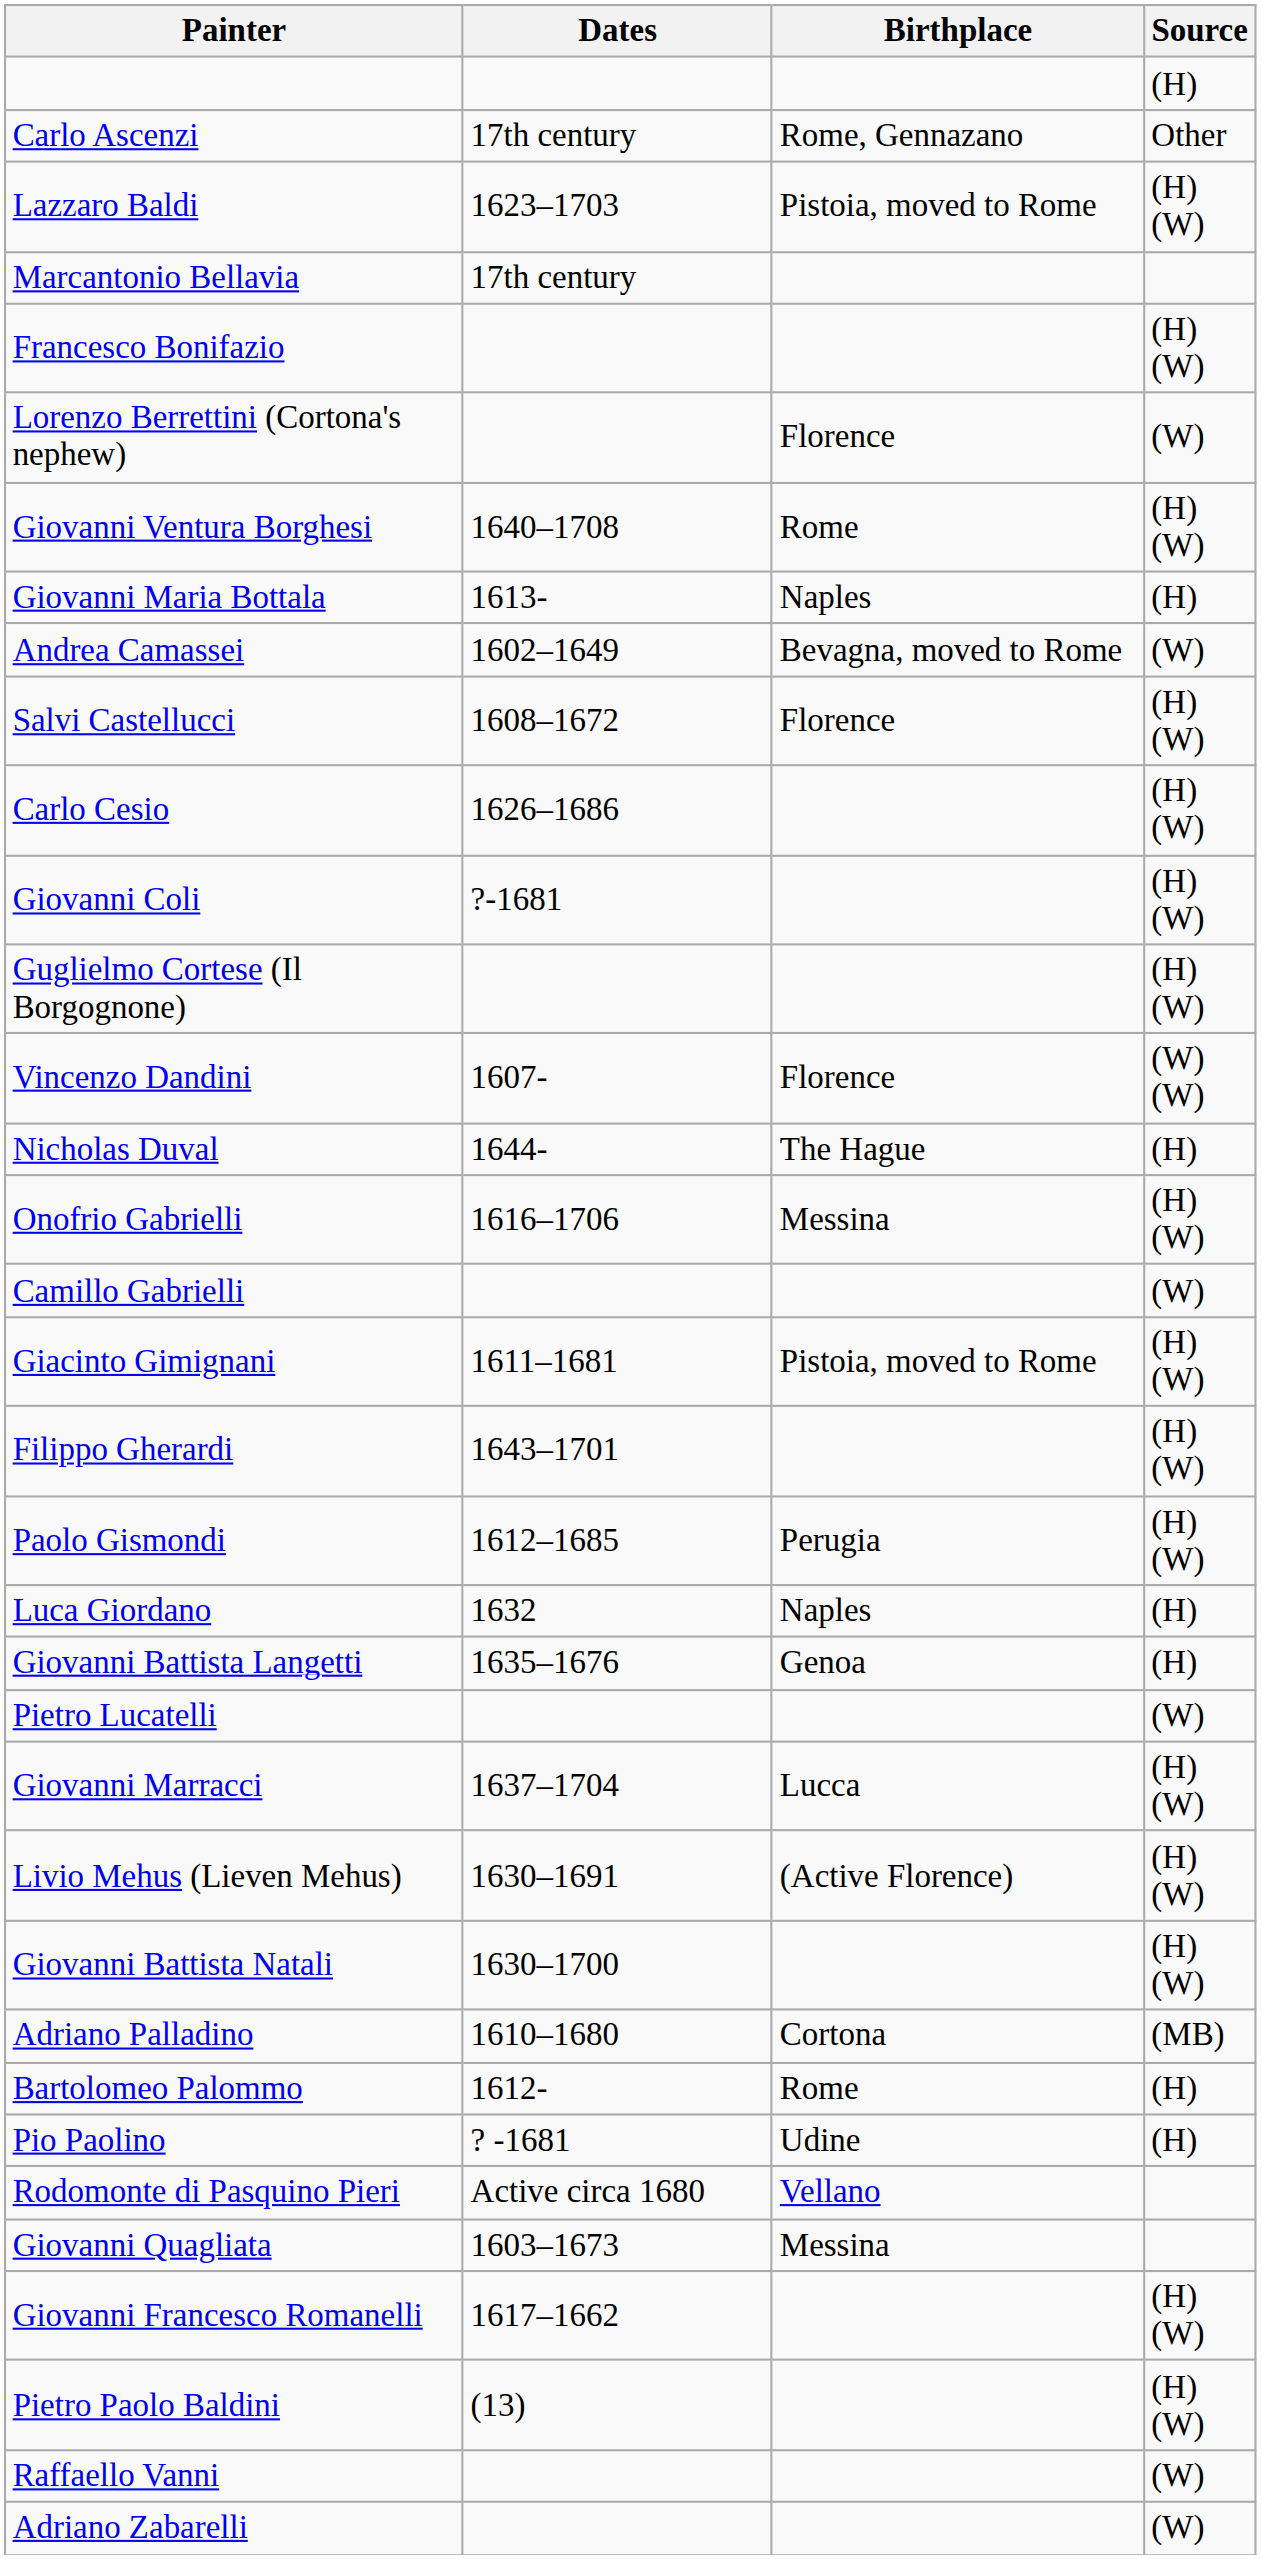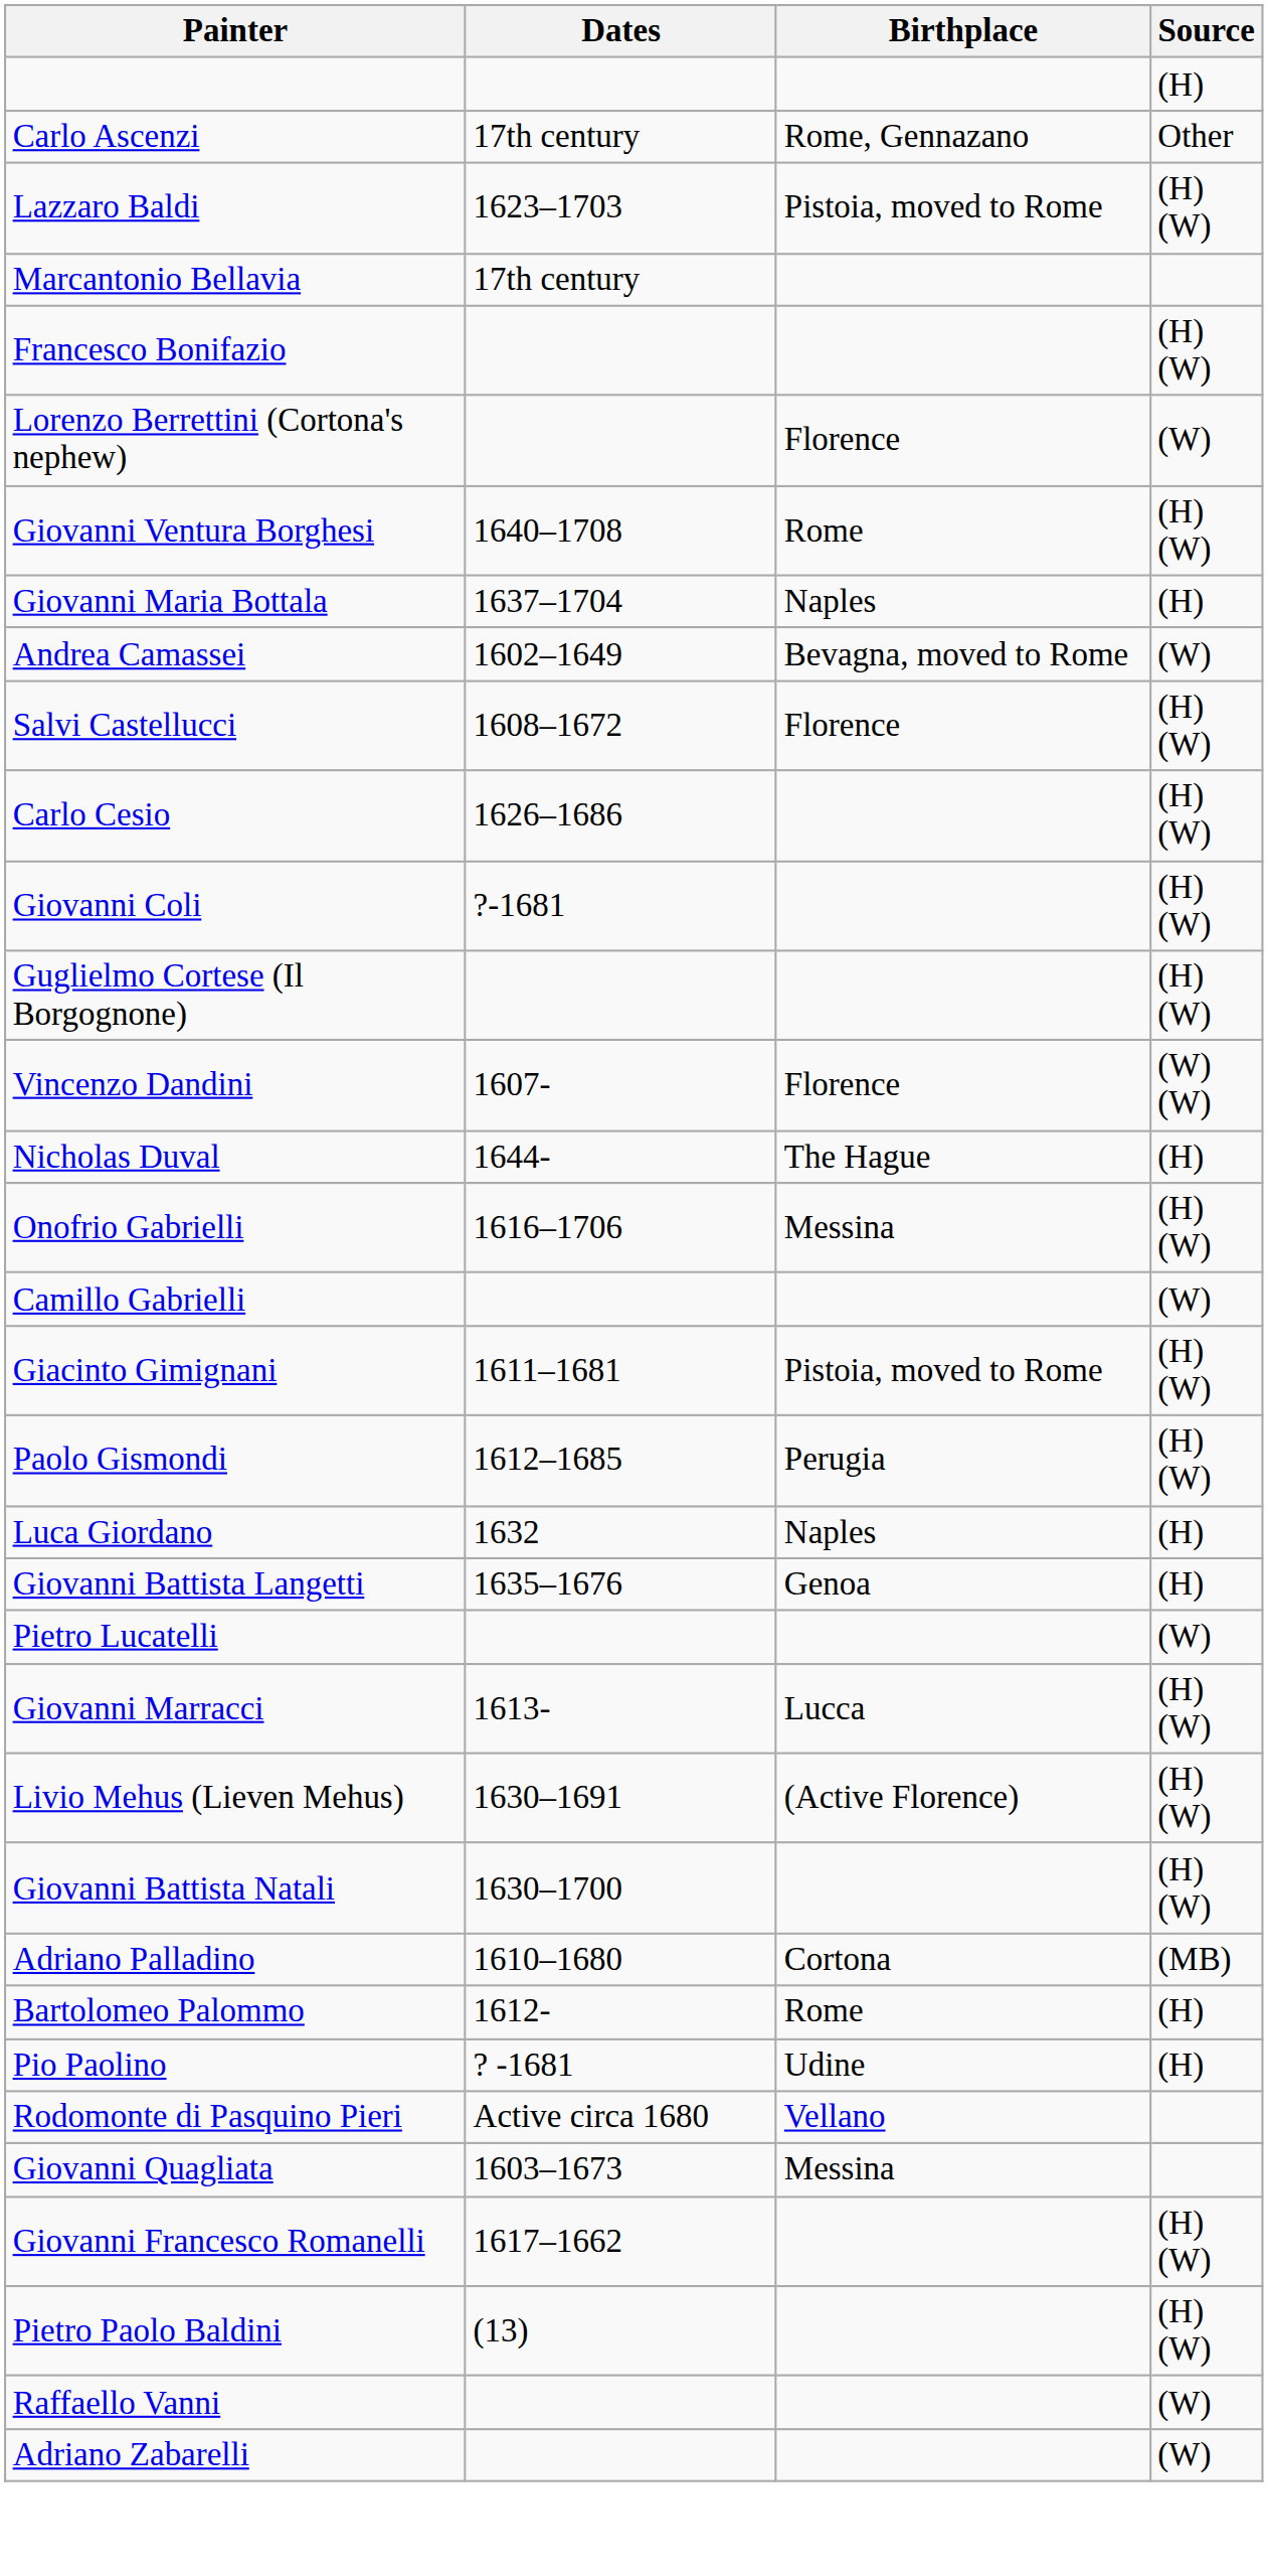 <table class=wikitable>
 <tr>
 <th style="width:37%;">Painter</th>
 <th style="width:25%;">Dates</th>
 <th style="width:30%;">Birthplace</th>
 <th style="width:8%;">Source</th>
 </tr>
 <tr>
 <td></td>
 <td></td>
 <td></td>
 <td>(H)</td>
 </tr>
 <tr>
 <td><a href='#'>Carlo Ascenzi</a></td>
 <td>17th century</td>
 <td>Rome, Gennazano</td>
 <td>Other</td>
 </tr>
 <tr>
 <td><a href='#'>Lazzaro Baldi</a></td>
 <td>1623–1703</td>
 <td>Pistoia, moved to Rome</td>
 <td>(H)(W)</td>
 </tr>
 <tr>
 <td><a href='#'>Marcantonio Bellavia</a></td>
 <td>17th century</td>
 <td></td>
 <td></td>
 </tr>
 <tr>
 <td><a href='#'>Francesco Bonifazio</a></td>
 <td></td>
 <td></td>
 <td>(H)(W)</td>
 </tr>
 <tr>
 <td><a href='#'>Lorenzo Berrettini</a> (Cortona's nephew)</td>
 <td></td>
 <td>Florence</td>
 <td>(W)</td>
 </tr>
 <tr>
 <td><a href='#'>Giovanni Ventura Borghesi</a></td>
 <td>1640–1708</td>
 <td>Rome</td>
 <td>(H)(W)</td>
 </tr>
 <tr>
 <td><a href='#'>Giovanni Maria Bottala</a></td>
-<td>1613-</td>
+<td>1637–1704</td>
 <td>Naples</td>
 <td>(H)</td>
 </tr>
 <tr>
 <td><a href='#'>Andrea Camassei</a></td>
 <td>1602–1649</td>
 <td>Bevagna, moved to Rome</td>
 <td>(W)</td>
 </tr>
 <tr>
 <td><a href='#'>Salvi Castellucci</a></td>
 <td>1608–1672</td>
 <td>Florence</td>
 <td>(H)(W)</td>
 </tr>
 <tr>
 <td><a href='#'>Carlo Cesio</a></td>
 <td>1626–1686</td>
 <td></td>
 <td>(H)(W)</td>
 </tr>
 <tr>
 <td><a href='#'>Giovanni Coli</a></td>
 <td>?-1681</td>
 <td></td>
 <td>(H)(W)</td>
 </tr>
 <tr>
 <td><a href='#'>Guglielmo Cortese</a> (Il Borgognone)</td>
 <td></td>
 <td></td>
 <td>(H)(W)</td>
 </tr>
 <tr>
 <td><a href='#'>Vincenzo Dandini</a></td>
 <td>1607-</td>
 <td>Florence</td>
 <td>(W)(W)</td>
 </tr>
 <tr>
 <td><a href='#'>Nicholas Duval</a></td>
 <td>1644-</td>
 <td>The Hague</td>
 <td>(H)</td>
 </tr>
 <tr>
 <td><a href='#'>Onofrio Gabrielli</a></td>
 <td>1616–1706</td>
 <td>Messina</td>
 <td>(H)(W)</td>
 </tr>
 <tr>
 <td><a href='#'>Camillo Gabrielli</a></td>
 <td></td>
 <td></td>
 <td>(W)</td>
 </tr>
 <tr>
 <td><a href='#'>Giacinto Gimignani</a></td>
 <td>1611–1681</td>
 <td>Pistoia, moved to Rome</td>
 <td>(H)(W)</td>
 </tr>
 <tr>
-<td><a href='#'>Filippo Gherardi</a></td>
-<td>1643–1701</td>
-<td></td>
-<td>(H)(W)</td>
-</tr>
-<tr>
 <td><a href='#'>Paolo Gismondi</a></td>
 <td>1612–1685</td>
 <td>Perugia</td>
 <td>(H)(W)</td>
 </tr>
 <tr>
 <td><a href='#'>Luca Giordano</a></td>
 <td>1632</td>
 <td>Naples</td>
 <td>(H)</td>
 </tr>
 <tr>
 <td><a href='#'>Giovanni Battista Langetti</a></td>
 <td>1635–1676</td>
 <td>Genoa</td>
 <td>(H)</td>
 </tr>
 <tr>
 <td><a href='#'>Pietro Lucatelli</a></td>
 <td></td>
 <td></td>
 <td>(W)</td>
 </tr>
 <tr>
 <td><a href='#'>Giovanni Marracci</a></td>
-<td>1637–1704</td>
+<td>1613-</td>
 <td>Lucca</td>
 <td>(H)(W)</td>
 </tr>
 <tr>
 <td><a href='#'>Livio Mehus</a> (Lieven Mehus)</td>
 <td>1630–1691</td>
 <td>(Active Florence)</td>
 <td>(H)(W)</td>
 </tr>
 <tr>
 <td><a href='#'>Giovanni Battista Natali</a></td>
 <td>1630–1700</td>
 <td></td>
 <td>(H)(W)</td>
 </tr>
 <tr>
 <td><a href='#'>Adriano Palladino</a></td>
 <td>1610–1680</td>
 <td>Cortona</td>
 <td>(MB)</td>
 </tr>
 <tr>
 <td><a href='#'>Bartolomeo Palommo</a></td>
 <td>1612-</td>
 <td>Rome</td>
 <td>(H)</td>
 </tr>
 <tr>
 <td><a href='#'>Pio Paolino</a></td>
 <td>? -1681</td>
 <td>Udine</td>
 <td>(H)</td>
 </tr>
 <tr>
 <td><a href='#'>Rodomonte di Pasquino Pieri</a></td>
 <td>Active circa 1680</td>
 <td><a href='#'>Vellano</a></td>
 <td></td>
 </tr>
 <tr>
 <td><a href='#'>Giovanni Quagliata</a></td>
 <td>1603–1673</td>
 <td>Messina</td>
 <td></td>
 </tr>
 <tr>
 <td><a href='#'>Giovanni Francesco Romanelli</a></td>
 <td>1617–1662</td>
 <td></td>
 <td>(H)(W)</td>
 </tr>
 <tr>
 <td><a href='#'>Pietro Paolo Baldini</a></td>
 <td>(13)</td>
 <td></td>
 <td>(H)(W)</td>
 </tr>
 <tr>
 <td><a href='#'>Raffaello Vanni</a></td>
 <td></td>
 <td></td>
 <td>(W)</td>
 </tr>
 <tr>
 <td><a href='#'>Adriano Zabarelli</a></td>
 <td></td>
 <td></td>
 <td>(W)</td>
 </tr>
 </table>
